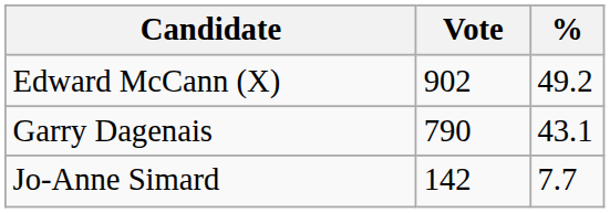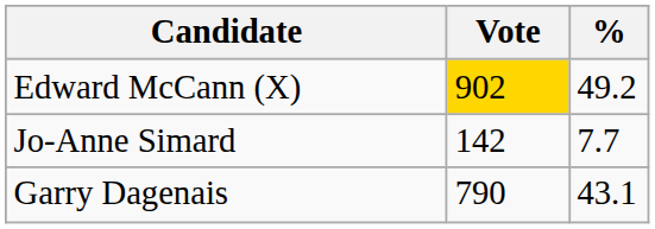 <table class="wikitable">
 <tr>
 <th bgcolor="#DDDDFF" width="200px">Candidate</th>
 <th bgcolor="#DDDDFF" width="50px">Vote</th>
 <th bgcolor="#DDDDFF" width="30px">%</th>
 </tr>
 <tr>
 <td>Edward McCann (X)</td>
-<td>902</td>
+<td style="background: gold;">902</td>
 <td>49.2</td>
+</tr>
+<tr>
+<td>Jo-Anne Simard</td>
+<td>142</td>
+<td>7.7</td>
 </tr>
 <tr>
 <td>Garry Dagenais</td>
 <td>790</td>
 <td>43.1</td>
 </tr>
-<tr>
-<td>Jo-Anne Simard</td>
-<td>142</td>
-<td>7.7</td>
-</tr>
 </table>
